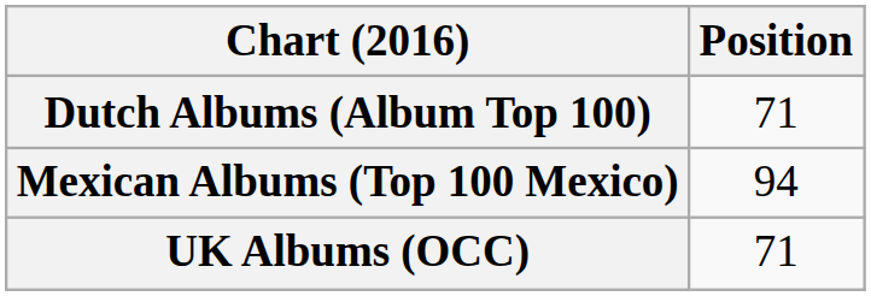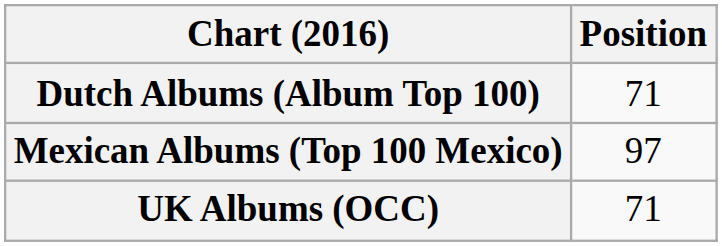 <table class="wikitable plainrowheaders sortable" style="text-align:center">
 <tr>
 <th scope="col">Chart (2016)</th>
 <th scope="col">Position</th>
 </tr>
 <tr>
 <th scope="row">Dutch Albums (Album Top 100)</th>
 <td>71</td>
 </tr>
 <tr>
 <th scope="row">Mexican Albums (Top 100 Mexico)</th>
-<td>94</td>
+<td>97</td>
 </tr>
 <tr>
 <th scope="row">UK Albums (OCC)</th>
 <td>71</td>
 </tr>
 </table>
